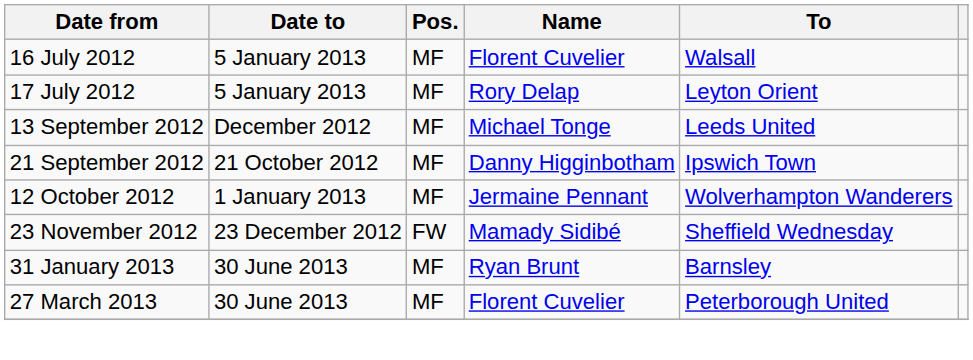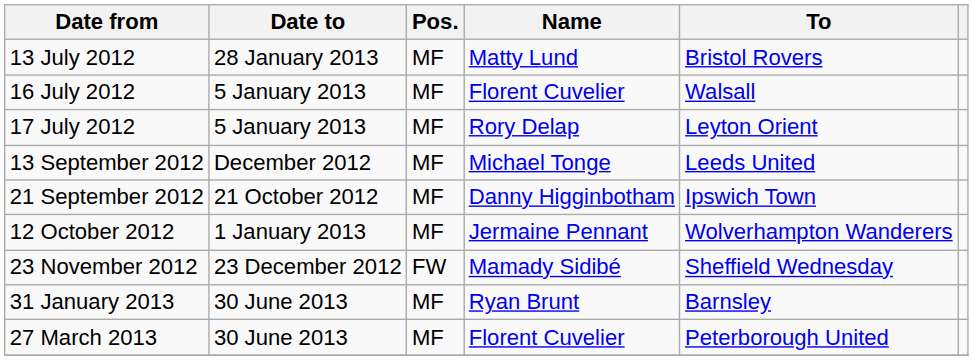 <table class="wikitable">
 <tr>
 <th>Date from</th>
 <th>Date to</th>
 <th>Pos.</th>
 <th>Name</th>
 <th>To</th>
 <th></th>
+</tr>
+<tr>
+<td>13 July 2012</td>
+<td>28 January 2013</td>
+<td>MF</td>
+<td> <a href='#'>Matty Lund</a></td>
+<td> <a href='#'>Bristol Rovers</a></td>
+<td></td>
 </tr>
 <tr>
 <td>16 July 2012</td>
 <td>5 January 2013</td>
 <td>MF</td>
 <td> <a href='#'>Florent Cuvelier</a></td>
 <td> <a href='#'>Walsall</a></td>
 <td></td>
 </tr>
 <tr>
 <td>17 July 2012</td>
 <td>5 January 2013</td>
 <td>MF</td>
 <td> <a href='#'>Rory Delap</a></td>
 <td> <a href='#'>Leyton Orient</a></td>
 <td></td>
 </tr>
 <tr>
 <td>13 September 2012</td>
 <td>December 2012</td>
 <td>MF</td>
 <td> <a href='#'>Michael Tonge</a></td>
 <td> <a href='#'>Leeds United</a></td>
 <td></td>
 </tr>
 <tr>
 <td>21 September 2012</td>
 <td>21 October 2012</td>
 <td>MF</td>
 <td> <a href='#'>Danny Higginbotham</a></td>
 <td> <a href='#'>Ipswich Town</a></td>
 <td></td>
 </tr>
 <tr>
 <td>12 October 2012</td>
 <td>1 January 2013</td>
 <td>MF</td>
 <td> <a href='#'>Jermaine Pennant</a></td>
 <td> <a href='#'>Wolverhampton Wanderers</a></td>
 <td></td>
 </tr>
 <tr>
 <td>23 November 2012</td>
 <td>23 December 2012</td>
 <td>FW</td>
 <td> <a href='#'>Mamady Sidibé</a></td>
 <td> <a href='#'>Sheffield Wednesday</a></td>
 <td></td>
 </tr>
 <tr>
 <td>31 January 2013</td>
 <td>30 June 2013</td>
 <td>MF</td>
 <td> <a href='#'>Ryan Brunt</a></td>
 <td> <a href='#'>Barnsley</a></td>
 <td></td>
 </tr>
 <tr>
 <td>27 March 2013</td>
 <td>30 June 2013</td>
 <td>MF</td>
 <td> <a href='#'>Florent Cuvelier</a></td>
 <td> <a href='#'>Peterborough United</a></td>
 <td></td>
 </tr>
 <tr>
 </tr>
 </table>
